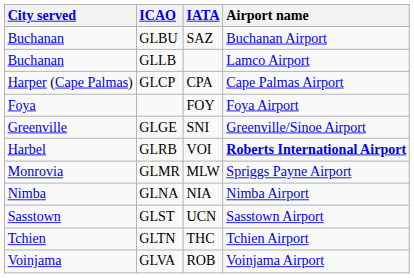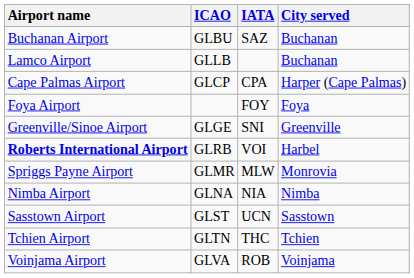 <table class="wikitable sortable">
 <tr valign=baseline>
-<th style="text-align:left;"><a href='#'>City served</a></th>
+<th style="text-align:left;">Airport name</th>
 <th style="text-align:left;"><a href='#'>ICAO</a></th>
 <th style="text-align:left;"><a href='#'>IATA</a></th>
-<th style="text-align:left;">Airport name</th>
+<th style="text-align:left;"><a href='#'>City served</a></th>
 </tr>
 <tr valign=top>
-<td><a href='#'>Buchanan</a></td>
+<td><a href='#'>Buchanan Airport</a></td>
 <td>GLBU</td>
 <td>SAZ</td>
-<td><a href='#'>Buchanan Airport</a></td>
+<td><a href='#'>Buchanan</a></td>
 </tr>
 <tr valign=top>
-<td><a href='#'>Buchanan</a></td>
+<td><a href='#'>Lamco Airport</a></td>
 <td>GLLB</td>
 <td></td>
-<td><a href='#'>Lamco Airport</a></td>
+<td><a href='#'>Buchanan</a></td>
 </tr>
 <tr valign=top>
-<td><a href='#'>Harper</a> (<a href='#'>Cape Palmas</a>)</td>
+<td><a href='#'>Cape Palmas Airport</a></td>
 <td>GLCP</td>
 <td>CPA</td>
-<td><a href='#'>Cape Palmas Airport</a></td>
+<td><a href='#'>Harper</a> (<a href='#'>Cape Palmas</a>)</td>
 </tr>
 <tr valign=top>
-<td><a href='#'>Foya</a></td>
+<td><a href='#'>Foya Airport</a></td>
 <td></td>
 <td>FOY</td>
-<td><a href='#'>Foya Airport</a></td>
+<td><a href='#'>Foya</a></td>
 </tr>
 <tr valign=top>
-<td><a href='#'>Greenville</a></td>
+<td><a href='#'>Greenville/Sinoe Airport</a></td>
 <td>GLGE</td>
 <td>SNI</td>
-<td><a href='#'>Greenville/Sinoe Airport</a></td>
+<td><a href='#'>Greenville</a></td>
 </tr>
 <tr valign=top>
-<td><a href='#'>Harbel</a></td>
+<td><strong><a href='#'>Roberts International Airport</a></strong></td>
 <td>GLRB</td>
 <td>VOI</td>
-<td><strong><a href='#'>Roberts International Airport</a></strong></td>
+<td><a href='#'>Harbel</a></td>
 </tr>
 <tr valign=top>
-<td><a href='#'>Monrovia</a></td>
+<td><a href='#'>Spriggs Payne Airport</a></td>
 <td>GLMR</td>
 <td>MLW</td>
-<td><a href='#'>Spriggs Payne Airport</a></td>
+<td><a href='#'>Monrovia</a></td>
 </tr>
 <tr valign=top>
-<td><a href='#'>Nimba</a></td>
+<td><a href='#'>Nimba Airport</a></td>
 <td>GLNA</td>
 <td>NIA</td>
-<td><a href='#'>Nimba Airport</a></td>
+<td><a href='#'>Nimba</a></td>
 </tr>
 <tr valign=top>
-<td><a href='#'>Sasstown</a></td>
+<td><a href='#'>Sasstown Airport</a></td>
 <td>GLST</td>
 <td>UCN</td>
-<td><a href='#'>Sasstown Airport</a></td>
+<td><a href='#'>Sasstown</a></td>
 </tr>
 <tr valign=top>
-<td><a href='#'>Tchien</a></td>
+<td><a href='#'>Tchien Airport</a></td>
 <td>GLTN</td>
 <td>THC</td>
-<td><a href='#'>Tchien Airport</a></td>
+<td><a href='#'>Tchien</a></td>
 </tr>
 <tr valign=top>
-<td><a href='#'>Voinjama</a></td>
+<td><a href='#'>Voinjama Airport</a></td>
 <td>GLVA</td>
 <td>ROB</td>
-<td><a href='#'>Voinjama Airport</a></td>
+<td><a href='#'>Voinjama</a></td>
 </tr>
 </table>
